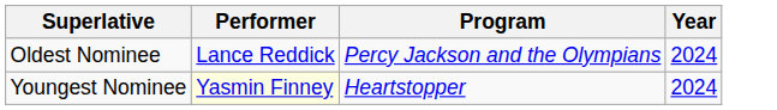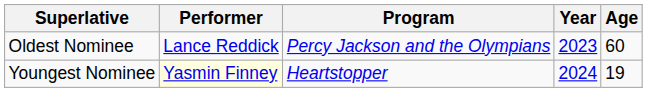 <table class="wikitable">
 <tr>
 <th>Superlative</th>
 <th>Performer</th>
 <th>Program</th>
 <th>Year</th>
+<th>Age</th>
 </tr>
 <tr>
 <td>Oldest Nominee</td>
 <td><a href='#'>Lance Reddick</a></td>
 <td><em><a href='#'>Percy Jackson and the Olympians</a></em></td>
-<td><a href='#'>2024</a></td>
+<td><a href='#'>2023</a></td>
+<td>60</td>
 </tr>
 <tr>
 <td>Youngest Nominee</td>
 <td style="background: lightyellow;"><a href='#'>Yasmin Finney</a></td>
 <td><em><a href='#'>Heartstopper</a></em></td>
 <td><a href='#'>2024</a></td>
+<td>19</td>
 </tr>
 </table>
